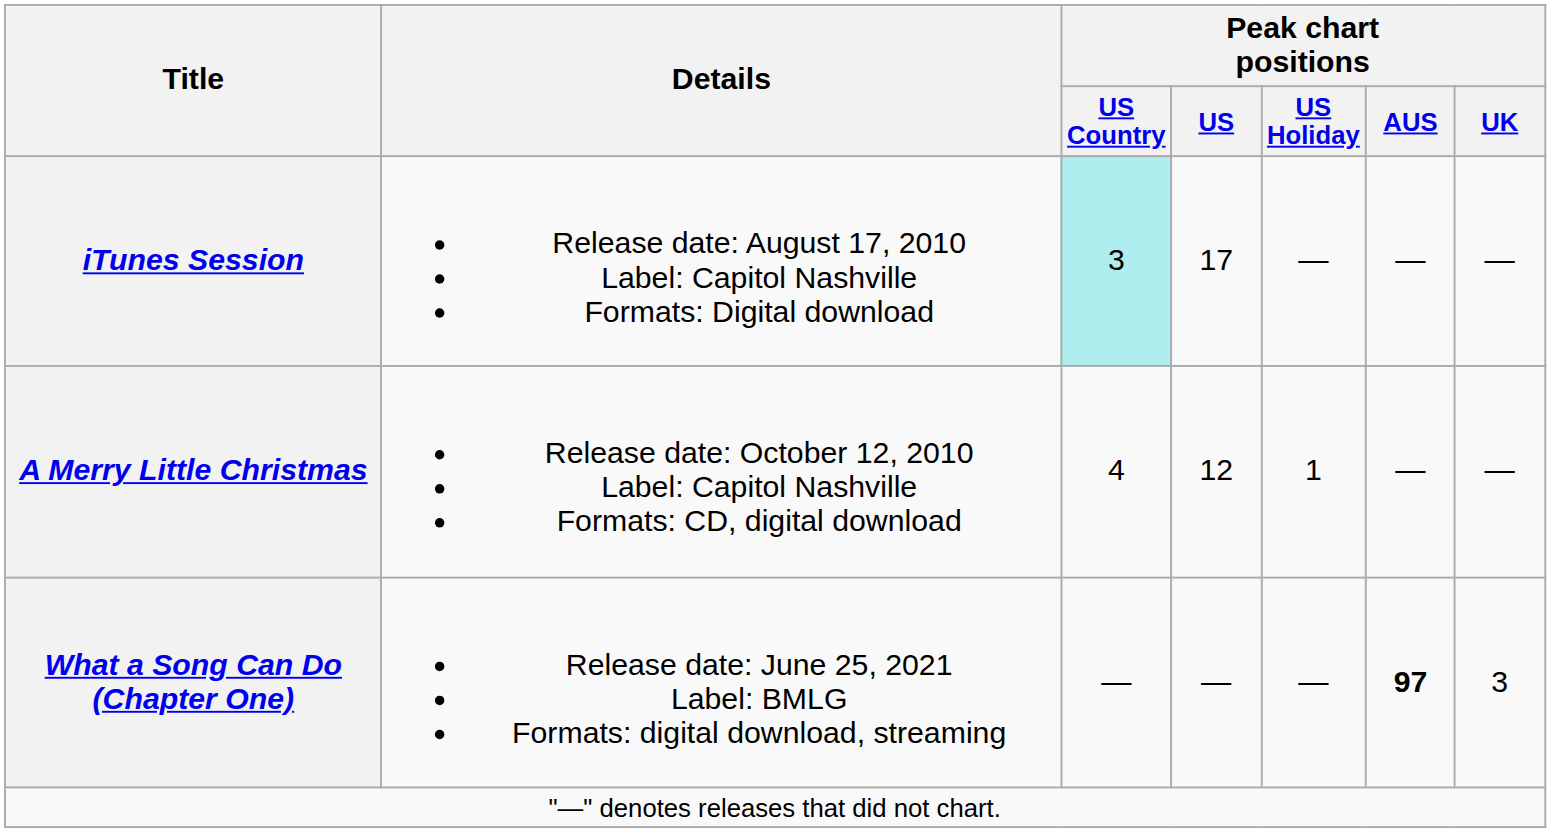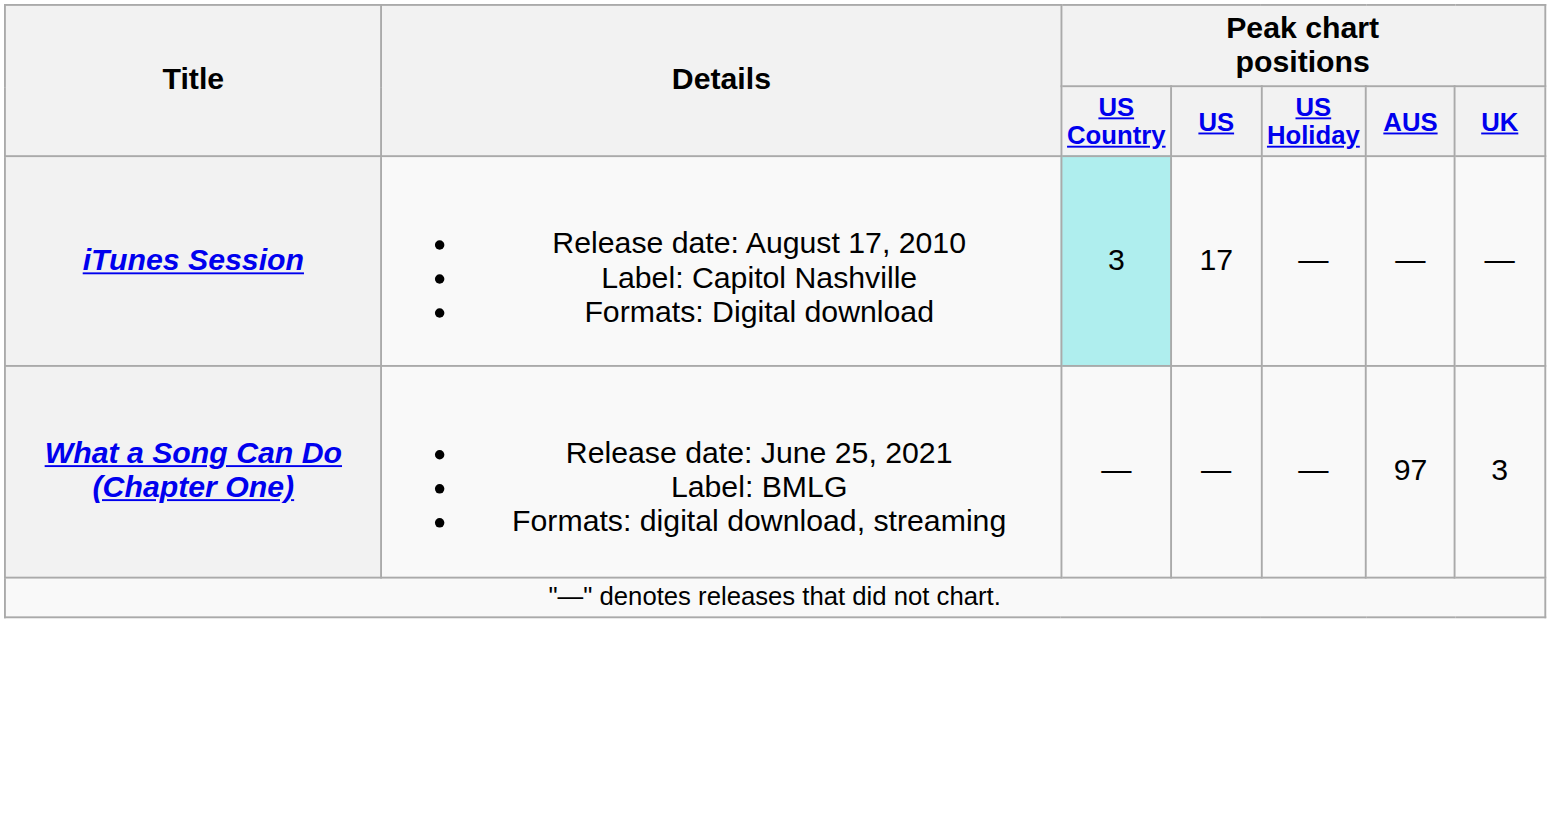 <table class="wikitable plainrowheaders" style="text-align:center;">
 <tr>
 <th scope="col" rowspan="2" style="width:12em;">Title</th>
 <th scope="col" rowspan="2" style="width:22em;">Details</th>
 <th scope="col" colspan="5">Peak chart<br>positions</th>
 </tr>
 <tr>
 <th scope="col" style="width:3em;font-size:85%;"><a href='#'>US Country</a><br></th>
 <th scope="col" style="width:3em;font-size:85%;"><a href='#'>US</a><br></th>
 <th scope="col" style="width:3em;font-size:85%;"><a href='#'>US Holiday</a><br></th>
 <th scope="col" style="width:3em;font-size:85%;"><a href='#'>AUS</a></th>
 <th scope="col" style="width:3em;font-size:85%;"><a href='#'>UK </a></th>
 </tr>
 <tr>
 <th scope="row"><em><a href='#'>iTunes Session</a></em></th>
 <td><br><ul><li>Release date: August 17, 2010</li><li>Label: Capitol Nashville</li><li>Formats: Digital download</li></ul></td>
 <td style="background: paleturquoise;">3</td>
 <td>17</td>
 <td>—</td>
 <td>—</td>
 <td>—</td>
 </tr>
 <tr>
-<th scope="row"><em><a href='#'>A Merry Little Christmas</a></em></th>
-<td><br><ul><li>Release date: October 12, 2010</li><li>Label: Capitol Nashville</li><li>Formats: CD, digital download</li></ul></td>
-<td>4</td>
-<td>12</td>
-<td>1</td>
-<td>—</td>
-<td>—</td>
-</tr>
-<tr>
 <th scope="row"><em><a href='#'>What a Song Can Do (Chapter One)</a></em></th>
 <td><br><ul><li>Release date: June 25, 2021</li><li>Label: BMLG</li><li>Formats: digital download, streaming</li></ul></td>
 <td>—</td>
 <td>—</td>
 <td>—</td>
-<td><strong>97</strong></td>
+<td>97</td>
 <td>3</td>
 </tr>
 <tr>
 <td colspan="7" style="font-size:85%">"—" denotes releases that did not chart.</td>
 </tr>
 </table>
